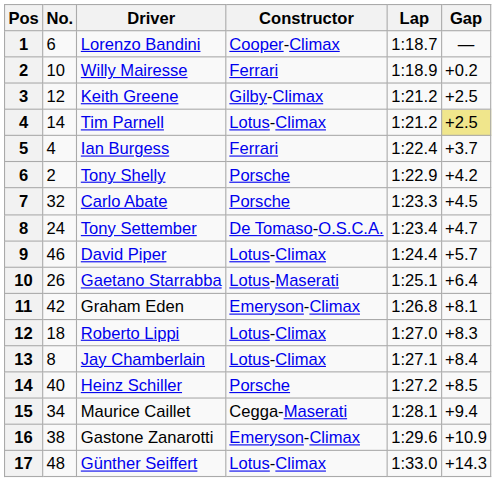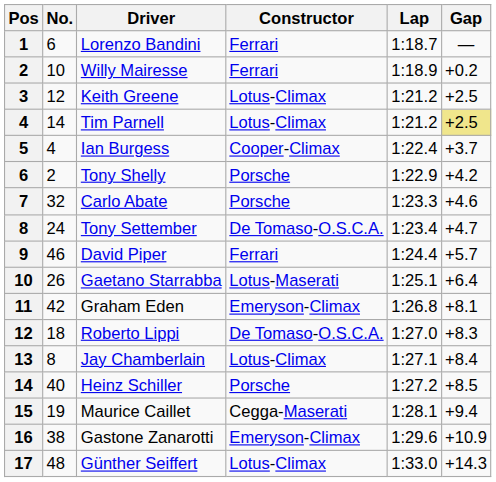 <table class="wikitable" style="font-size: 95%">
 <tr>
 <th>Pos</th>
 <th>No.</th>
 <th>Driver</th>
 <th>Constructor</th>
 <th>Lap</th>
 <th>Gap</th>
 </tr>
 <tr>
 <th>1</th>
 <td>6</td>
 <td> <a href='#'>Lorenzo Bandini</a></td>
-<td><a href='#'>Cooper</a>-<a href='#'>Climax</a></td>
+<td><a href='#'>Ferrari</a></td>
 <td>1:18.7</td>
 <td align="center">—</td>
 </tr>
 <tr>
 <th>2</th>
 <td>10</td>
 <td> <a href='#'>Willy Mairesse</a></td>
 <td><a href='#'>Ferrari</a></td>
 <td>1:18.9</td>
 <td>+0.2</td>
 </tr>
 <tr>
 <th>3</th>
 <td>12</td>
 <td> <a href='#'>Keith Greene</a></td>
-<td><a href='#'>Gilby</a>-<a href='#'>Climax</a></td>
+<td><a href='#'>Lotus</a>-<a href='#'>Climax</a></td>
 <td>1:21.2</td>
 <td>+2.5</td>
 </tr>
 <tr>
 <th>4</th>
 <td>14</td>
 <td> <a href='#'>Tim Parnell</a></td>
 <td><a href='#'>Lotus</a>-<a href='#'>Climax</a></td>
 <td>1:21.2</td>
 <td style="background: khaki;">+2.5</td>
 </tr>
 <tr>
 <th>5</th>
 <td>4</td>
 <td> <a href='#'>Ian Burgess</a></td>
-<td><a href='#'>Ferrari</a></td>
+<td><a href='#'>Cooper</a>-<a href='#'>Climax</a></td>
 <td>1:22.4</td>
 <td>+3.7</td>
 </tr>
 <tr>
 <th>6</th>
 <td>2</td>
 <td> <a href='#'>Tony Shelly</a></td>
 <td><a href='#'>Porsche</a></td>
 <td>1:22.9</td>
 <td>+4.2</td>
 </tr>
 <tr>
 <th>7</th>
 <td>32</td>
 <td> <a href='#'>Carlo Abate</a></td>
 <td><a href='#'>Porsche</a></td>
 <td>1:23.3</td>
-<td>+4.5</td>
+<td>+4.6</td>
 </tr>
 <tr>
 <th>8</th>
 <td>24</td>
 <td> <a href='#'>Tony Settember</a></td>
 <td><a href='#'>De Tomaso</a>-<a href='#'>O.S.C.A.</a></td>
 <td>1:23.4</td>
 <td>+4.7</td>
 </tr>
 <tr>
 <th>9</th>
 <td>46</td>
 <td> <a href='#'>David Piper</a></td>
-<td><a href='#'>Lotus</a>-<a href='#'>Climax</a></td>
+<td><a href='#'>Ferrari</a></td>
 <td>1:24.4</td>
 <td>+5.7</td>
 </tr>
 <tr>
 <th>10</th>
 <td>26</td>
 <td> <a href='#'>Gaetano Starrabba</a></td>
 <td><a href='#'>Lotus</a>-<a href='#'>Maserati</a></td>
 <td>1:25.1</td>
 <td>+6.4</td>
 </tr>
 <tr>
 <th>11</th>
 <td>42</td>
 <td> Graham Eden</td>
 <td><a href='#'>Emeryson</a>-<a href='#'>Climax</a></td>
 <td>1:26.8</td>
 <td>+8.1</td>
 </tr>
 <tr>
 <th>12</th>
 <td>18</td>
 <td> <a href='#'>Roberto Lippi</a></td>
-<td><a href='#'>Lotus</a>-<a href='#'>Climax</a></td>
+<td><a href='#'>De Tomaso</a>-<a href='#'>O.S.C.A.</a></td>
 <td>1:27.0</td>
 <td>+8.3</td>
 </tr>
 <tr>
 <th>13</th>
 <td>8</td>
 <td> <a href='#'>Jay Chamberlain</a></td>
 <td><a href='#'>Lotus</a>-<a href='#'>Climax</a></td>
 <td>1:27.1</td>
 <td>+8.4</td>
 </tr>
 <tr>
 <th>14</th>
 <td>40</td>
 <td> <a href='#'>Heinz Schiller</a></td>
 <td><a href='#'>Porsche</a></td>
 <td>1:27.2</td>
 <td>+8.5</td>
 </tr>
 <tr>
 <th>15</th>
-<td>34</td>
+<td>19</td>
 <td> Maurice Caillet</td>
 <td>Cegga-<a href='#'>Maserati</a></td>
 <td>1:28.1</td>
 <td>+9.4</td>
 </tr>
 <tr>
 <th>16</th>
 <td>38</td>
 <td> Gastone Zanarotti</td>
 <td><a href='#'>Emeryson</a>-<a href='#'>Climax</a></td>
 <td>1:29.6</td>
 <td>+10.9</td>
 </tr>
 <tr>
 <th>17</th>
 <td>48</td>
 <td> <a href='#'>Günther Seiffert</a></td>
 <td><a href='#'>Lotus</a>-<a href='#'>Climax</a></td>
 <td>1:33.0</td>
 <td>+14.3</td>
 </tr>
 </table>
